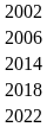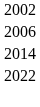 <table>
 <tr>
 <td>2002</td>
 <td></td>
 <td></td>
 <td></td>
 </tr>
 <tr>
 <td>2006<br></td>
 <td></td>
 <td></td>
 <td></td>
 </tr>
 <tr>
 <td>2014<br></td>
 <td></td>
 <td></td>
 <td></td>
 </tr>
 <tr>
-<td>2018<br></td>
-<td></td>
-<td></td>
-<td></td>
-</tr>
-<tr>
 <td>2022<br></td>
 <td></td>
 <td></td>
 <td></td>
 </tr>
 </table>
